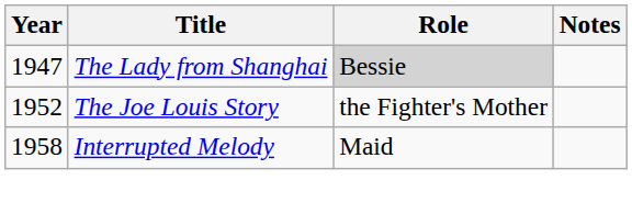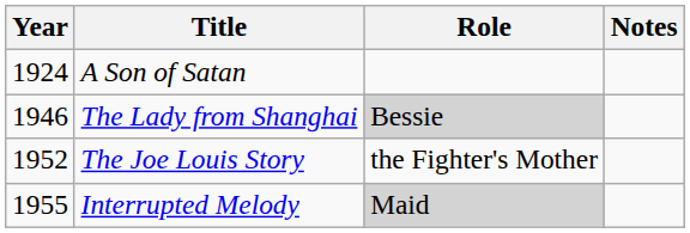 <table class="wikitable">
 <tr>
 <th>Year</th>
 <th>Title</th>
 <th>Role</th>
 <th>Notes</th>
 </tr>
 <tr>
-<td>1947</td>
+<td>1924</td>
+<td><em>A Son of Satan</em></td>
+<td></td>
+<td></td>
+</tr>
+<tr>
+<td>1946</td>
 <td><em><a href='#'>The Lady from Shanghai</a></em></td>
 <td style="background: lightgrey;">Bessie</td>
 <td></td>
 </tr>
 <tr>
 <td>1952</td>
 <td><em><a href='#'>The Joe Louis Story</a></em></td>
 <td>the Fighter's Mother</td>
 <td></td>
 </tr>
 <tr>
-<td>1958</td>
+<td>1955</td>
 <td><em><a href='#'>Interrupted Melody</a></em></td>
-<td>Maid</td>
+<td style="background: lightgrey;">Maid</td>
 <td></td>
 </tr>
 </table>
